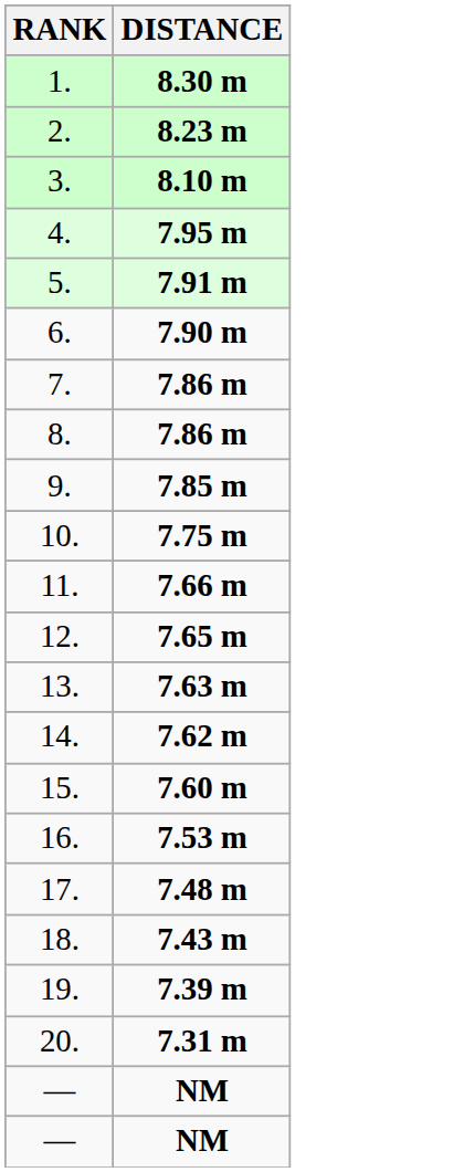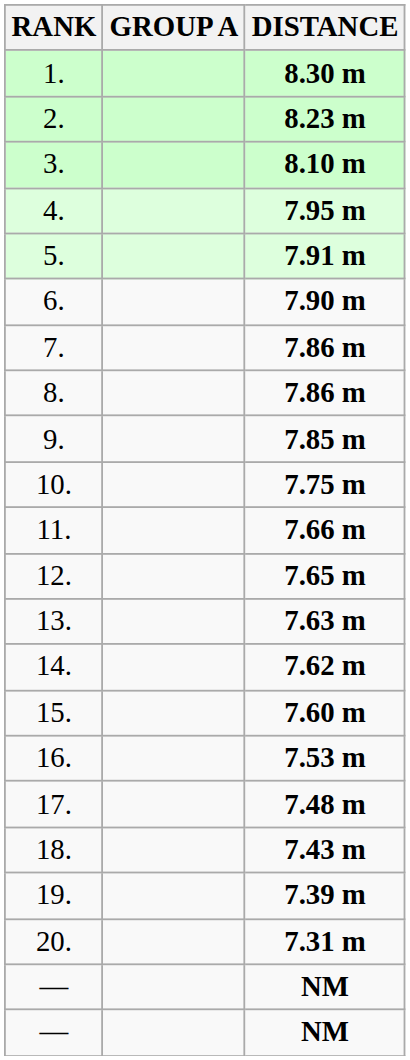 <table class="wikitable">
 <tr>
 <th>RANK</th>
+<th>GROUP A</th>
 <th>DISTANCE</th>
 </tr>
 <tr style="background:#ccffcc;">
 <td align="center">1.</td>
+<td></td>
 <td align="center"><strong>8.30 m</strong></td>
 </tr>
 <tr style="background:#ccffcc;">
 <td align="center">2.</td>
+<td></td>
 <td align="center"><strong>8.23 m</strong></td>
 </tr>
 <tr style="background:#ccffcc;">
 <td align="center">3.</td>
+<td></td>
 <td align="center"><strong>8.10 m</strong></td>
 </tr>
 <tr style="background:#ddffdd;">
 <td align="center">4.</td>
+<td></td>
 <td align="center"><strong>7.95 m</strong></td>
 </tr>
 <tr style="background:#ddffdd;">
 <td align="center">5.</td>
+<td></td>
 <td align="center"><strong>7.91 m</strong></td>
 </tr>
 <tr>
 <td align="center">6.</td>
+<td></td>
 <td align="center"><strong>7.90 m</strong></td>
 </tr>
 <tr>
 <td align="center">7.</td>
+<td></td>
 <td align="center"><strong>7.86 m</strong></td>
 </tr>
 <tr>
 <td align="center">8.</td>
+<td></td>
 <td align="center"><strong>7.86 m</strong></td>
 </tr>
 <tr>
 <td align="center">9.</td>
+<td></td>
 <td align="center"><strong>7.85 m</strong></td>
 </tr>
 <tr>
 <td align="center">10.</td>
+<td></td>
 <td align="center"><strong>7.75 m</strong></td>
 </tr>
 <tr>
 <td align="center">11.</td>
+<td></td>
 <td align="center"><strong>7.66 m</strong></td>
 </tr>
 <tr>
 <td align="center">12.</td>
+<td></td>
 <td align="center"><strong>7.65 m</strong></td>
 </tr>
 <tr>
 <td align="center">13.</td>
+<td></td>
 <td align="center"><strong>7.63 m</strong></td>
 </tr>
 <tr>
 <td align="center">14.</td>
+<td></td>
 <td align="center"><strong>7.62 m</strong></td>
 </tr>
 <tr>
 <td align="center">15.</td>
+<td></td>
 <td align="center"><strong>7.60 m</strong></td>
 </tr>
 <tr>
 <td align="center">16.</td>
+<td></td>
 <td align="center"><strong>7.53 m</strong></td>
 </tr>
 <tr>
 <td align="center">17.</td>
+<td></td>
 <td align="center"><strong>7.48 m</strong></td>
 </tr>
 <tr>
 <td align="center">18.</td>
+<td></td>
 <td align="center"><strong>7.43 m</strong></td>
 </tr>
 <tr>
 <td align="center">19.</td>
+<td></td>
 <td align="center"><strong>7.39 m</strong></td>
 </tr>
 <tr>
 <td align="center">20.</td>
+<td></td>
 <td align="center"><strong>7.31 m</strong></td>
 </tr>
 <tr>
 <td align="center">—</td>
+<td></td>
 <td align="center"><strong>NM</strong></td>
 </tr>
 <tr>
 <td align="center">—</td>
+<td></td>
 <td align="center"><strong>NM</strong></td>
 </tr>
 </table>
